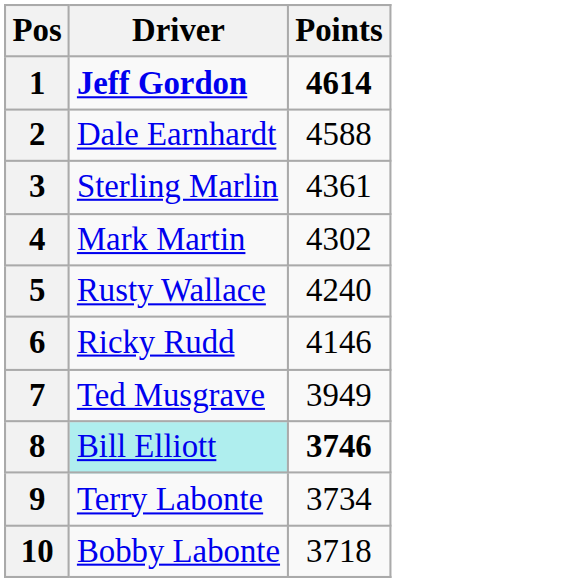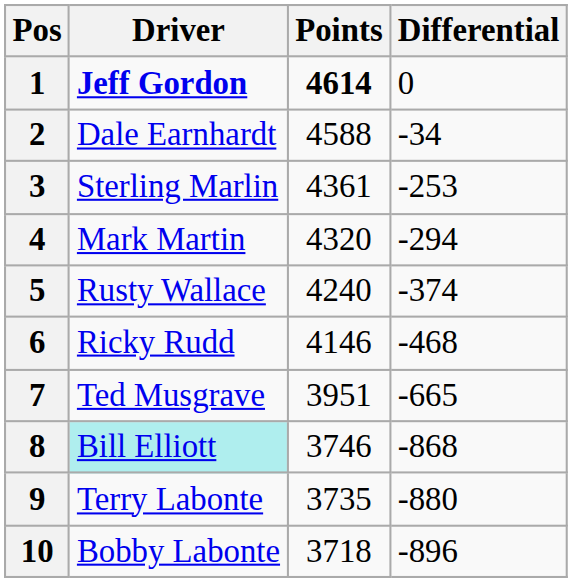 <table class="wikitable">
 <tr>
 <th>Pos</th>
 <th>Driver</th>
 <th>Points</th>
+<th>Differential</th>
 </tr>
 <tr>
 <th>1 </th>
 <td><strong><a href='#'>Jeff Gordon</a></strong></td>
 <td style="text-align:center;"><strong>4614</strong></td>
+<td>0</td>
 </tr>
 <tr>
 <th>2 </th>
 <td><a href='#'>Dale Earnhardt</a></td>
 <td style="text-align:center;">4588</td>
+<td>-34</td>
 </tr>
 <tr>
 <th>3 </th>
 <td><a href='#'>Sterling Marlin</a></td>
 <td style="text-align:center;">4361</td>
+<td>-253</td>
 </tr>
 <tr>
 <th>4 </th>
 <td><a href='#'>Mark Martin</a></td>
-<td style="text-align:center;">4302</td>
+<td style="text-align:center;">4320</td>
+<td>-294</td>
 </tr>
 <tr>
 <th>5 </th>
 <td><a href='#'>Rusty Wallace</a></td>
 <td style="text-align:center;">4240</td>
+<td>-374</td>
 </tr>
 <tr>
 <th>6 </th>
 <td><a href='#'>Ricky Rudd</a></td>
 <td style="text-align:center;">4146</td>
+<td>-468</td>
 </tr>
 <tr>
 <th>7 </th>
 <td><a href='#'>Ted Musgrave</a></td>
-<td style="text-align:center;">3949</td>
+<td style="text-align:center;">3951</td>
+<td>-665</td>
 </tr>
 <tr>
 <th>8 </th>
 <td style="background: paleturquoise;"><a href='#'>Bill Elliott</a></td>
-<td style="text-align:center;"><strong>3746</strong></td>
+<td style="text-align:center;">3746</td>
+<td>-868</td>
 </tr>
 <tr>
 <th>9 </th>
 <td><a href='#'>Terry Labonte</a></td>
-<td style="text-align:center;">3734</td>
+<td style="text-align:center;">3735</td>
+<td>-880</td>
 </tr>
 <tr>
 <th>10 </th>
 <td><a href='#'>Bobby Labonte</a></td>
 <td style="text-align:center;">3718</td>
+<td>-896</td>
 </tr>
 </table>
